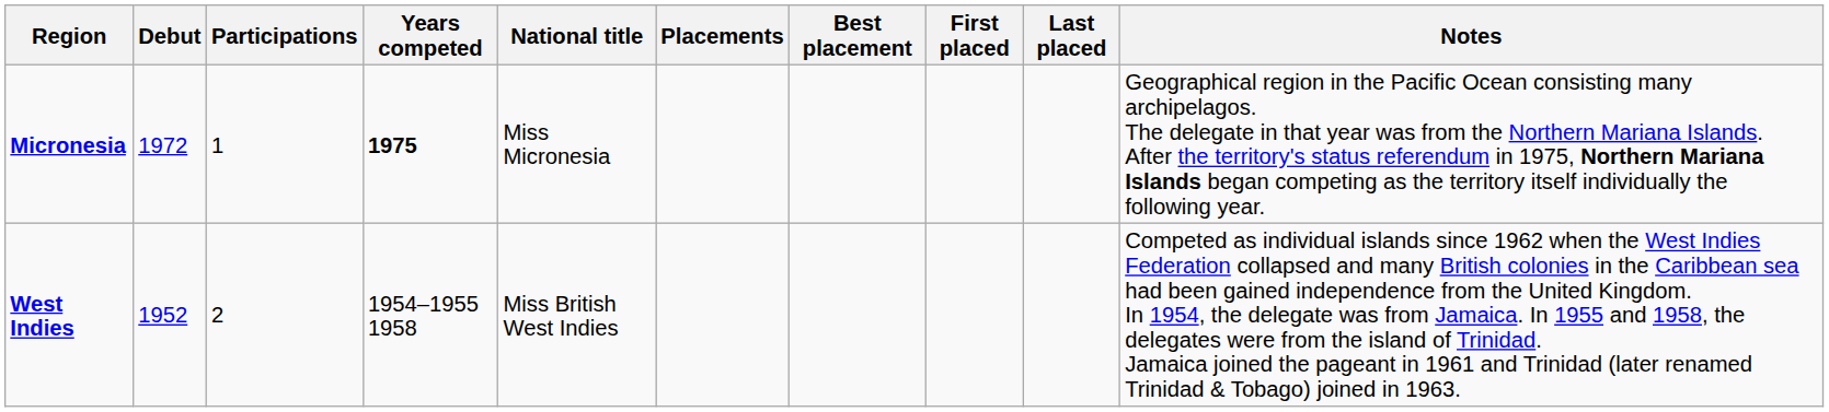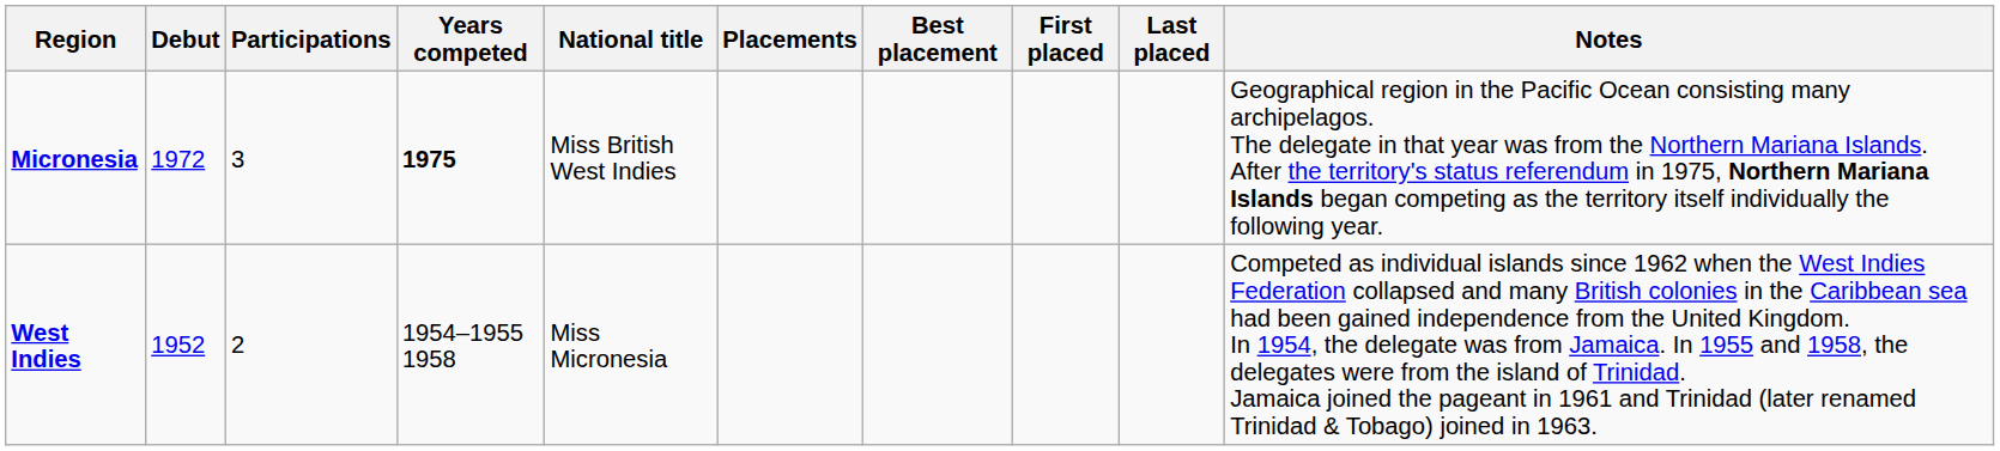 <table class="wikitable" style="font-size: 95%;">
 <tr>
 <th>Region</th>
 <th>Debut</th>
 <th>Participations</th>
 <th>Years competed</th>
 <th>National title</th>
 <th>Placements</th>
 <th>Best placement</th>
 <th>First placed</th>
 <th>Last placed</th>
 <th>Notes</th>
 </tr>
 <tr>
 <td><strong> <a href='#'>Micronesia</a></strong></td>
 <td><a href='#'>1972</a></td>
-<td>1</td>
+<td>3</td>
 <td><strong>1975</strong></td>
-<td>Miss Micronesia</td>
+<td>Miss British West Indies</td>
 <td></td>
 <td></td>
 <td></td>
 <td></td>
 <td>Geographical region in the Pacific Ocean consisting many archipelagos.<br>The delegate in that year was from the <a href='#'>Northern Mariana Islands</a>.<br>After <a href='#'>the territory's status referendum</a> in 1975, <strong>Northern Mariana Islands</strong> began competing as the territory itself individually the following year.</td>
 </tr>
 <tr>
 <td><strong> <a href='#'>West Indies</a></strong></td>
 <td><a href='#'>1952</a></td>
 <td>2</td>
 <td>1954–1955<br>1958</td>
-<td>Miss British West Indies</td>
+<td>Miss Micronesia</td>
 <td></td>
 <td></td>
 <td></td>
 <td></td>
 <td>Competed as individual islands since 1962 when the <a href='#'>West Indies Federation</a> collapsed and many <a href='#'>British colonies</a> in the <a href='#'>Caribbean sea</a> had been gained independence from the United Kingdom.<br>In <a href='#'>1954</a>, the delegate was from <a href='#'>Jamaica</a>. In <a href='#'>1955</a> and <a href='#'>1958</a>, the delegates were from the island of <a href='#'>Trinidad</a>.<br>Jamaica joined the pageant in 1961 and Trinidad (later renamed Trinidad & Tobago) joined in 1963.</td>
 </tr>
 </table>
